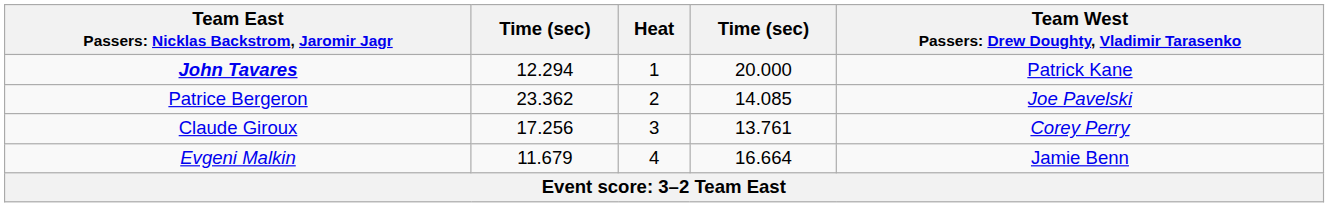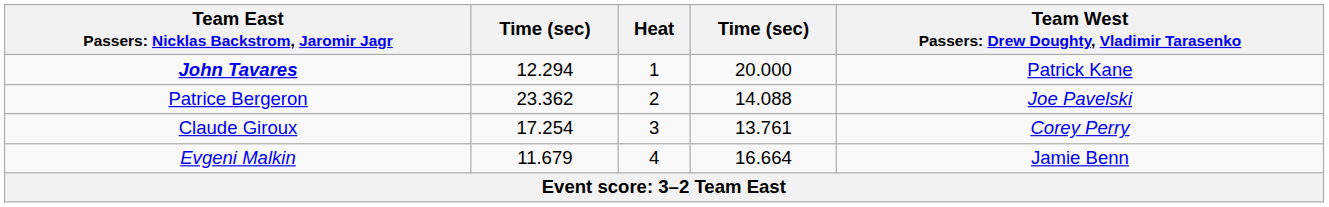 <table width="90%" class="wikitable">
 <tr align="center">
 <th>Team East <br> <small>Passers: <a href='#'>Nicklas Backstrom</a>, <a href='#'>Jaromir Jagr</a></small></th>
 <th>Time (sec)</th>
 <th>Heat</th>
 <th>Time (sec)</th>
 <th>Team West <br> <small>Passers: <a href='#'>Drew Doughty</a>, <a href='#'>Vladimir Tarasenko</a></small></th>
 </tr>
 <tr align="center">
 <td><strong><em><a href='#'>John Tavares</a></em></strong></td>
 <td>12.294</td>
 <td>1</td>
 <td>20.000</td>
 <td><a href='#'>Patrick Kane</a></td>
 </tr>
 <tr align="center">
 <td><a href='#'>Patrice Bergeron</a></td>
 <td>23.362</td>
 <td>2</td>
-<td>14.085</td>
+<td>14.088</td>
 <td><em><a href='#'>Joe Pavelski</a></em></td>
 </tr>
 <tr align="center">
 <td><a href='#'>Claude Giroux</a></td>
-<td>17.256</td>
+<td>17.254</td>
 <td>3</td>
 <td>13.761</td>
 <td><em><a href='#'>Corey Perry</a></em></td>
 </tr>
 <tr align="center">
 <td><em><a href='#'>Evgeni Malkin</a></em></td>
 <td>11.679</td>
 <td>4</td>
 <td>16.664</td>
 <td><a href='#'>Jamie Benn</a></td>
 </tr>
 <tr align="center">
 <th colspan="5">Event score: 3–2 Team East</th>
 </tr>
 </table>
